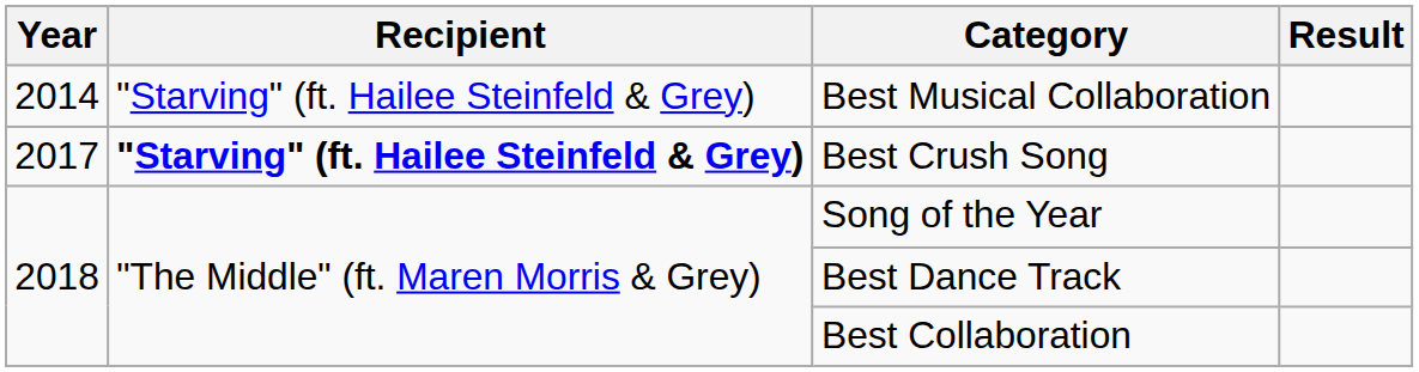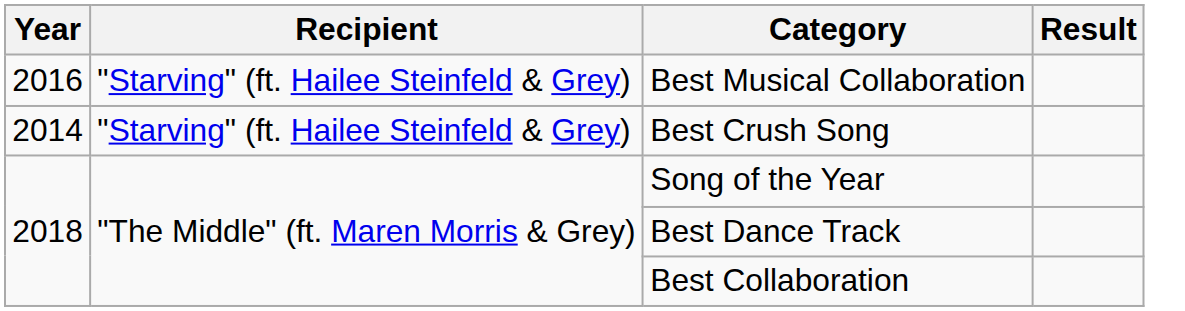 <table class="wikitable">
 <tr>
 <th>Year</th>
 <th>Recipient</th>
 <th>Category</th>
 <th>Result</th>
 </tr>
 <tr>
-<td>2014</td>
+<td>2016</td>
 <td rowspan="1">"<a href='#'>Starving</a>" (ft. <a href='#'>Hailee Steinfeld</a> & <a href='#'>Grey</a>)</td>
 <td>Best Musical Collaboration</td>
 <td></td>
 </tr>
 <tr>
-<td rowspan="1">2017</td>
-<td rowspan="1"><strong>"<a href='#'>Starving</a>" (ft. <a href='#'>Hailee Steinfeld</a> & <a href='#'>Grey</a>)</strong></td>
+<td rowspan="1">2014</td>
+<td rowspan="1">"<a href='#'>Starving</a>" (ft. <a href='#'>Hailee Steinfeld</a> & <a href='#'>Grey</a>)</td>
 <td>Best Crush Song</td>
 <td></td>
 </tr>
 <tr>
 <td rowspan="3">2018</td>
 <td rowspan="3">"The Middle" (ft. <a href='#'>Maren Morris</a> & Grey)</td>
 <td>Song of the Year</td>
 <td></td>
 </tr>
 <tr>
 <td>Best Dance Track</td>
 <td></td>
 </tr>
 <tr>
 <td>Best Collaboration</td>
 <td></td>
 </tr>
 </table>
